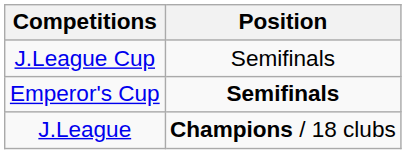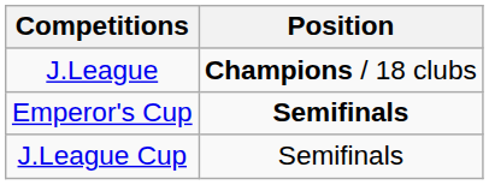 <table class="wikitable" style="text-align:center;">
 <tr>
 <th>Competitions</th>
 <th>Position</th>
 </tr>
 <tr>
-<td><a href='#'>J.League Cup</a></td>
-<td>Semifinals</td>
+<td><a href='#'>J.League</a></td>
+<td><strong>Champions</strong> / 18 clubs</td>
 </tr>
 <tr>
 <td><a href='#'>Emperor's Cup</a></td>
 <td><strong>Semifinals</strong></td>
 </tr>
 <tr>
-<td><a href='#'>J.League</a></td>
-<td><strong>Champions</strong> / 18 clubs</td>
+<td><a href='#'>J.League Cup</a></td>
+<td>Semifinals</td>
 </tr>
 </table>
